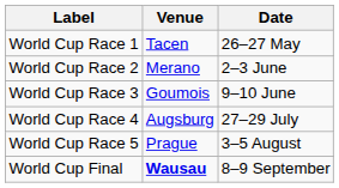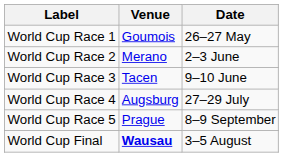 <table class="wikitable">
 <tr>
 <th>Label</th>
 <th>Venue</th>
 <th>Date</th>
 </tr>
 <tr align=left>
 <td>World Cup Race 1</td>
-<td align=left> <a href='#'>Tacen</a></td>
+<td align=left> <a href='#'>Goumois</a></td>
 <td align=left>26–27 May</td>
 </tr>
 <tr align=left>
 <td>World Cup Race 2</td>
 <td align=left> <a href='#'>Merano</a></td>
 <td align=left>2–3 June</td>
 </tr>
 <tr align=left>
 <td>World Cup Race 3</td>
-<td align=left> <a href='#'>Goumois</a></td>
+<td align=left> <a href='#'>Tacen</a></td>
 <td align=left>9–10 June</td>
 </tr>
 <tr align=left>
 <td>World Cup Race 4</td>
 <td align=left> <a href='#'>Augsburg</a></td>
 <td align=left>27–29 July</td>
 </tr>
 <tr align=left>
 <td>World Cup Race 5</td>
 <td align=left> <a href='#'>Prague</a></td>
-<td align=left>3–5 August</td>
+<td align=left>8–9 September</td>
 </tr>
 <tr align=left>
 <td>World Cup Final</td>
 <td align=left><strong> <a href='#'>Wausau</a></strong></td>
-<td align=left>8–9 September</td>
+<td align=left>3–5 August</td>
 </tr>
 </table>
